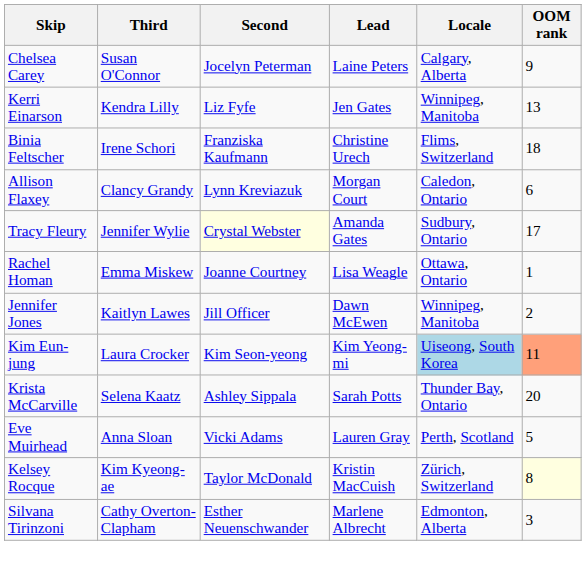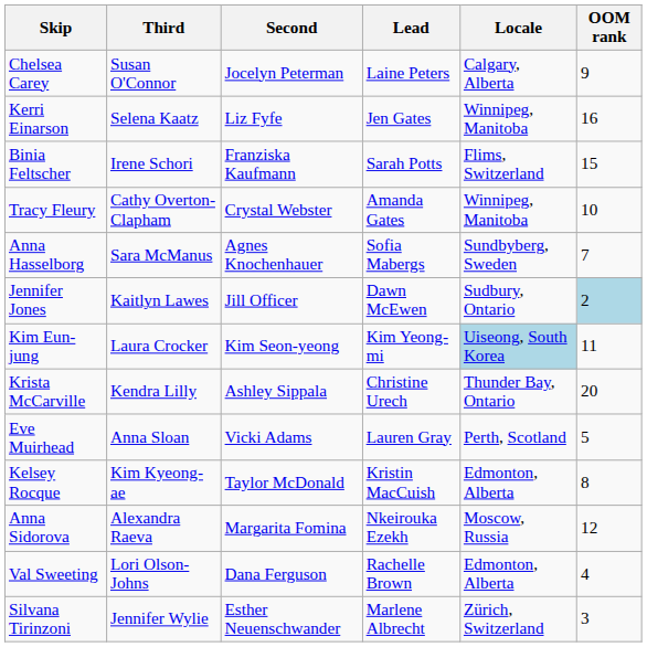 <table class=wikitable>
 <tr>
 <th scope="col">Skip</th>
 <th scope="col">Third</th>
 <th scope="col">Second</th>
 <th scope="col">Lead</th>
 <th scope="col">Locale</th>
 <th scope="col">OOM rank</th>
 </tr>
 <tr>
 <td><a href='#'>Chelsea Carey</a></td>
 <td><a href='#'>Susan O'Connor</a></td>
 <td><a href='#'>Jocelyn Peterman</a></td>
 <td><a href='#'>Laine Peters</a></td>
 <td> <a href='#'>Calgary</a>, <a href='#'>Alberta</a></td>
 <td>9</td>
 </tr>
 <tr>
 <td><a href='#'>Kerri Einarson</a></td>
-<td><a href='#'>Kendra Lilly</a></td>
+<td><a href='#'>Selena Kaatz</a></td>
 <td><a href='#'>Liz Fyfe</a></td>
 <td><a href='#'>Jen Gates</a></td>
 <td> <a href='#'>Winnipeg</a>, <a href='#'>Manitoba</a></td>
-<td>13</td>
+<td>16</td>
 </tr>
 <tr>
 <td><a href='#'>Binia Feltscher</a></td>
 <td><a href='#'>Irene Schori</a></td>
 <td><a href='#'>Franziska Kaufmann</a></td>
-<td><a href='#'>Christine Urech</a></td>
+<td><a href='#'>Sarah Potts</a></td>
 <td> <a href='#'>Flims</a>, <a href='#'>Switzerland</a></td>
-<td>18</td>
-</tr>
-<tr>
-<td><a href='#'>Allison Flaxey</a></td>
-<td><a href='#'>Clancy Grandy</a></td>
-<td><a href='#'>Lynn Kreviazuk</a></td>
-<td><a href='#'>Morgan Court</a></td>
-<td> <a href='#'>Caledon</a>, <a href='#'>Ontario</a></td>
-<td>6</td>
+<td>15</td>
 </tr>
 <tr>
 <td><a href='#'>Tracy Fleury</a></td>
-<td><a href='#'>Jennifer Wylie</a></td>
-<td style="background: lightyellow;"><a href='#'>Crystal Webster</a></td>
+<td><a href='#'>Cathy Overton-Clapham</a></td>
+<td><a href='#'>Crystal Webster</a></td>
 <td><a href='#'>Amanda Gates</a></td>
-<td> <a href='#'>Sudbury</a>, <a href='#'>Ontario</a></td>
-<td>17</td>
+<td> <a href='#'>Winnipeg</a>, <a href='#'>Manitoba</a></td>
+<td>10</td>
 </tr>
 <tr>
-<td><a href='#'>Rachel Homan</a></td>
-<td><a href='#'>Emma Miskew</a></td>
-<td><a href='#'>Joanne Courtney</a></td>
-<td><a href='#'>Lisa Weagle</a></td>
-<td> <a href='#'>Ottawa</a>, <a href='#'>Ontario</a></td>
-<td>1</td>
+<td><a href='#'>Anna Hasselborg</a></td>
+<td><a href='#'>Sara McManus</a></td>
+<td><a href='#'>Agnes Knochenhauer</a></td>
+<td><a href='#'>Sofia Mabergs</a></td>
+<td> <a href='#'>Sundbyberg</a>, <a href='#'>Sweden</a></td>
+<td>7</td>
 </tr>
 <tr>
 <td><a href='#'>Jennifer Jones</a></td>
 <td><a href='#'>Kaitlyn Lawes</a></td>
 <td><a href='#'>Jill Officer</a></td>
 <td><a href='#'>Dawn McEwen</a></td>
-<td> <a href='#'>Winnipeg</a>, <a href='#'>Manitoba</a></td>
-<td>2</td>
+<td> <a href='#'>Sudbury</a>, <a href='#'>Ontario</a></td>
+<td style="background: lightblue;">2</td>
 </tr>
 <tr>
 <td><a href='#'>Kim Eun-jung</a></td>
 <td><a href='#'>Laura Crocker</a></td>
 <td><a href='#'>Kim Seon-yeong</a></td>
 <td><a href='#'>Kim Yeong-mi</a></td>
 <td style="background: lightblue;"> <a href='#'>Uiseong</a>, <a href='#'>South Korea</a></td>
-<td style="background: lightsalmon;">11</td>
+<td>11</td>
 </tr>
 <tr>
 <td><a href='#'>Krista McCarville</a></td>
-<td><a href='#'>Selena Kaatz</a></td>
+<td><a href='#'>Kendra Lilly</a></td>
 <td><a href='#'>Ashley Sippala</a></td>
-<td><a href='#'>Sarah Potts</a></td>
+<td><a href='#'>Christine Urech</a></td>
 <td> <a href='#'>Thunder Bay</a>, <a href='#'>Ontario</a></td>
 <td>20</td>
 </tr>
 <tr>
 <td><a href='#'>Eve Muirhead</a></td>
 <td><a href='#'>Anna Sloan</a></td>
 <td><a href='#'>Vicki Adams</a></td>
 <td><a href='#'>Lauren Gray</a></td>
 <td> <a href='#'>Perth</a>, <a href='#'>Scotland</a></td>
 <td>5</td>
 </tr>
 <tr>
 <td><a href='#'>Kelsey Rocque</a></td>
 <td><a href='#'>Kim Kyeong-ae</a></td>
 <td><a href='#'>Taylor McDonald</a></td>
 <td><a href='#'>Kristin MacCuish</a></td>
-<td> <a href='#'>Zürich</a>, <a href='#'>Switzerland</a></td>
-<td style="background: lightyellow;">8</td>
+<td> <a href='#'>Edmonton</a>, <a href='#'>Alberta</a></td>
+<td>8</td>
+</tr>
+<tr>
+<td><a href='#'>Anna Sidorova</a></td>
+<td><a href='#'>Alexandra Raeva</a></td>
+<td><a href='#'>Margarita Fomina</a></td>
+<td><a href='#'>Nkeirouka Ezekh</a></td>
+<td> <a href='#'>Moscow</a>, <a href='#'>Russia</a></td>
+<td>12</td>
+</tr>
+<tr>
+<td><a href='#'>Val Sweeting</a></td>
+<td><a href='#'>Lori Olson-Johns</a></td>
+<td><a href='#'>Dana Ferguson</a></td>
+<td><a href='#'>Rachelle Brown</a></td>
+<td> <a href='#'>Edmonton</a>, <a href='#'>Alberta</a></td>
+<td>4</td>
 </tr>
 <tr>
 <td><a href='#'>Silvana Tirinzoni</a></td>
-<td><a href='#'>Cathy Overton-Clapham</a></td>
+<td><a href='#'>Jennifer Wylie</a></td>
 <td><a href='#'>Esther Neuenschwander</a></td>
 <td><a href='#'>Marlene Albrecht</a></td>
-<td> <a href='#'>Edmonton</a>, <a href='#'>Alberta</a></td>
+<td> <a href='#'>Zürich</a>, <a href='#'>Switzerland</a></td>
 <td>3</td>
 </tr>
 </table>
